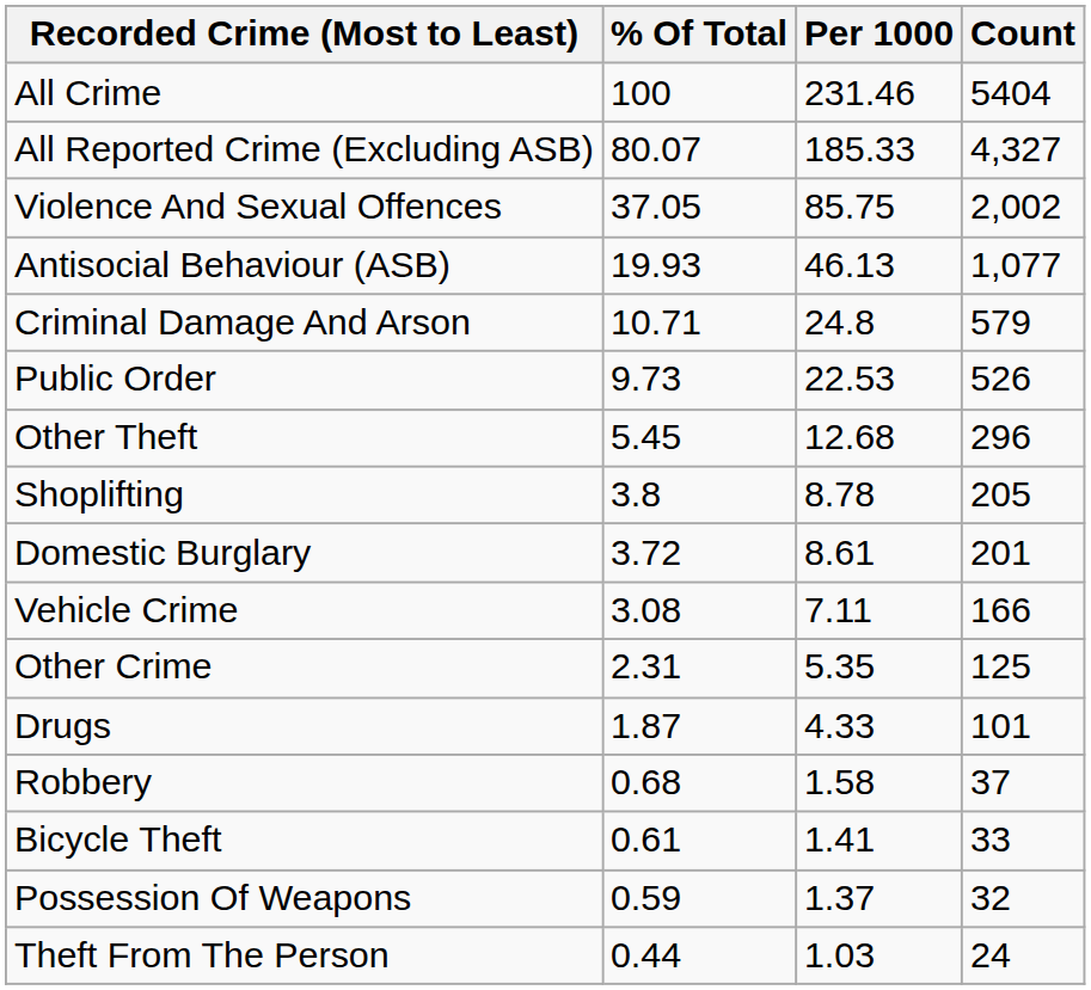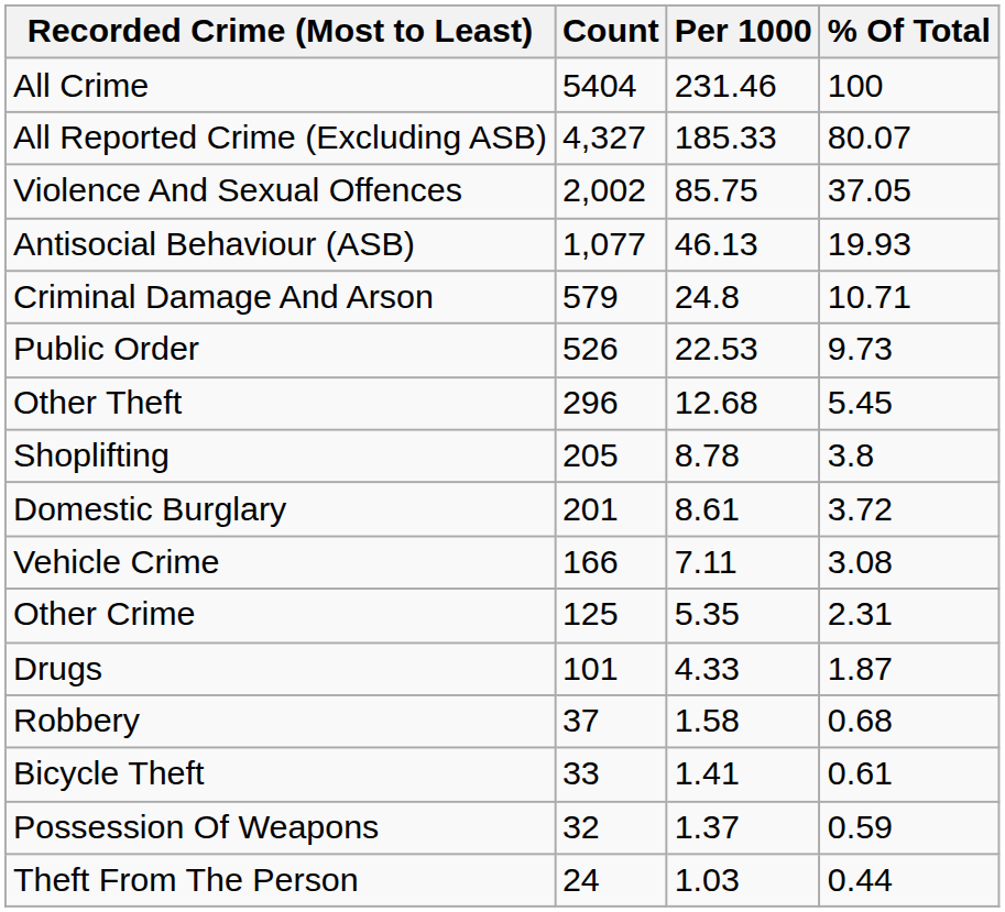 <table class="wikitable">
 <tr>
 <th>Recorded Crime (Most to Least)</th>
+<th>Count</th>
+<th>Per 1000</th>
 <th>% Of Total</th>
-<th>Per 1000</th>
-<th>Count</th>
 </tr>
 <tr>
 <td>All Crime</td>
+<td>5404</td>
+<td>231.46</td>
 <td>100</td>
-<td>231.46</td>
-<td>5404</td>
 </tr>
 <tr>
 <td>All Reported Crime (Excluding ASB)</td>
+<td>4,327</td>
+<td>185.33</td>
 <td>80.07</td>
-<td>185.33</td>
-<td>4,327</td>
 </tr>
 <tr>
 <td>Violence And Sexual Offences</td>
+<td>2,002</td>
+<td>85.75</td>
 <td>37.05</td>
-<td>85.75</td>
-<td>2,002</td>
 </tr>
 <tr>
 <td>Antisocial Behaviour (ASB)</td>
+<td>1,077</td>
+<td>46.13</td>
 <td>19.93</td>
-<td>46.13</td>
-<td>1,077</td>
 </tr>
 <tr>
 <td>Criminal Damage And Arson</td>
+<td>579</td>
+<td>24.8</td>
 <td>10.71</td>
-<td>24.8</td>
-<td>579</td>
 </tr>
 <tr>
 <td>Public Order</td>
+<td>526</td>
+<td>22.53</td>
 <td>9.73</td>
-<td>22.53</td>
-<td>526</td>
 </tr>
 <tr>
 <td>Other Theft</td>
+<td>296</td>
+<td>12.68</td>
 <td>5.45</td>
-<td>12.68</td>
-<td>296</td>
 </tr>
 <tr>
 <td>Shoplifting</td>
+<td>205</td>
+<td>8.78</td>
 <td>3.8</td>
-<td>8.78</td>
-<td>205</td>
 </tr>
 <tr>
 <td>Domestic Burglary</td>
+<td>201</td>
+<td>8.61</td>
 <td>3.72</td>
-<td>8.61</td>
-<td>201</td>
 </tr>
 <tr>
 <td>Vehicle Crime</td>
+<td>166</td>
+<td>7.11</td>
 <td>3.08</td>
-<td>7.11</td>
-<td>166</td>
 </tr>
 <tr>
 <td>Other Crime</td>
+<td>125</td>
+<td>5.35</td>
 <td>2.31</td>
-<td>5.35</td>
-<td>125</td>
 </tr>
 <tr>
 <td>Drugs</td>
+<td>101</td>
+<td>4.33</td>
 <td>1.87</td>
-<td>4.33</td>
-<td>101</td>
 </tr>
 <tr>
 <td>Robbery</td>
+<td>37</td>
+<td>1.58</td>
 <td>0.68</td>
-<td>1.58</td>
-<td>37</td>
 </tr>
 <tr>
 <td>Bicycle Theft</td>
+<td>33</td>
+<td>1.41</td>
 <td>0.61</td>
-<td>1.41</td>
-<td>33</td>
 </tr>
 <tr>
 <td>Possession Of Weapons</td>
+<td>32</td>
+<td>1.37</td>
 <td>0.59</td>
-<td>1.37</td>
-<td>32</td>
 </tr>
 <tr>
 <td>Theft From The Person</td>
+<td>24</td>
+<td>1.03</td>
 <td>0.44</td>
-<td>1.03</td>
-<td>24</td>
 </tr>
 </table>
